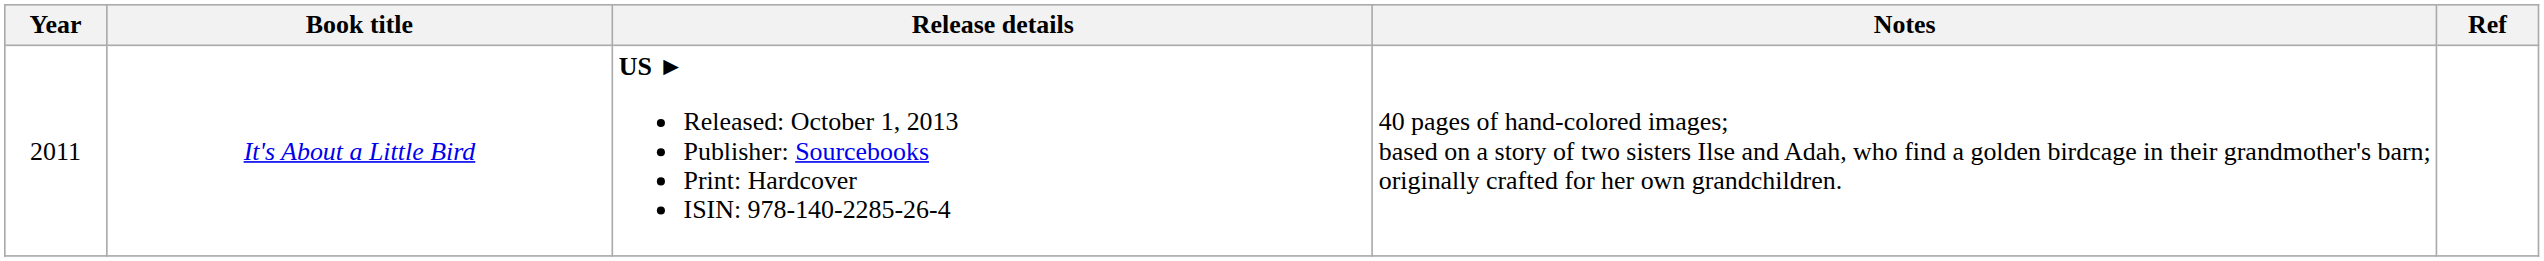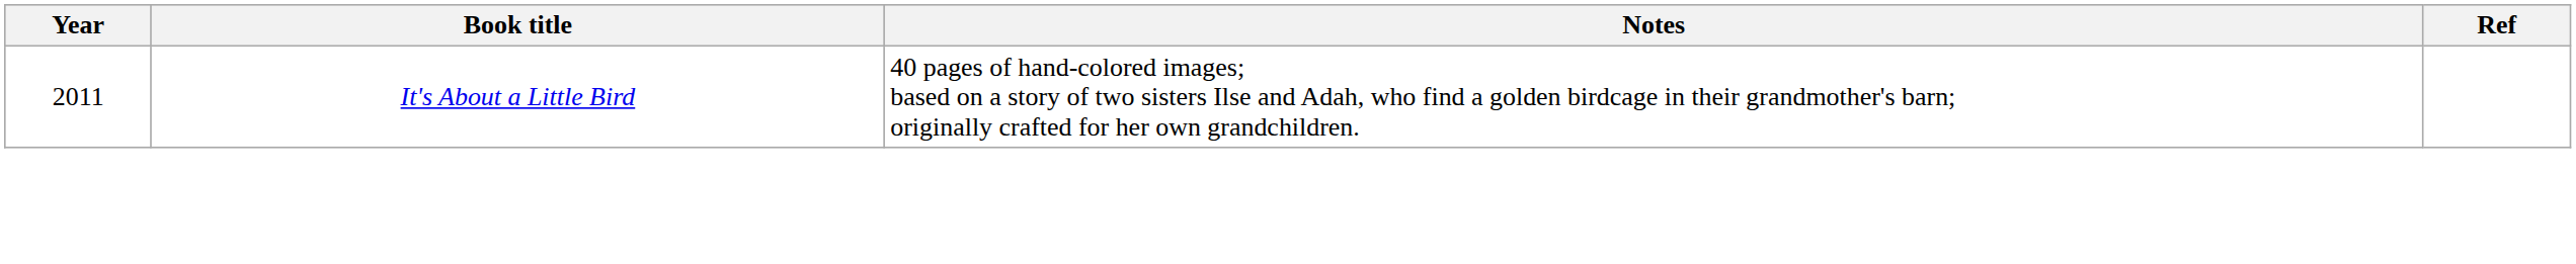 <table class="wikitable">
 <tr>
 <th valign=top width=4%>Year</th>
 <th valign=top width=20%>Book title</th>
-<th valign=top width=30%>Release details</th>
 <th valign=top width=42%>Notes</th>
 <th valign=top width=4%>Ref</th>
 </tr>
 <tr>
 <td style=background:white; align=center>2011</td>
 <td style=background:white; align=center><em><a href='#'>It's About a Little Bird</a></em></td>
-<td style=background:white><strong>US</strong> ►<br><ul><li>Released: October 1, 2013</li><li>Publisher: <a href='#'>Sourcebooks</a></li><li>Print: Hardcover</li><li>ISIN: 978-140-2285-26-4</li></ul></td>
 <td style=background:white> 40 pages of hand-colored images; <br>based on a story of two sisters Ilse and Adah, who find a golden birdcage in their grandmother's barn; <br> originally crafted for her own grandchildren.</td>
 <td width=4% style=background:white align=center><br><br></td>
 </tr>
 </table>
